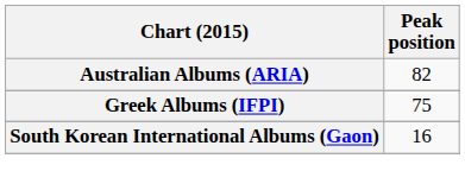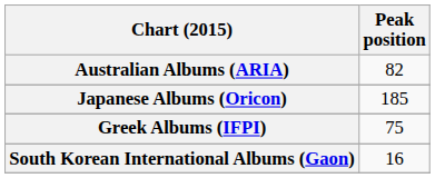 <table class="wikitable sortable plainrowheaders" style="text-align:center">
 <tr>
 <th scope="col">Chart (2015)</th>
 <th scope="col">Peak<br>position</th>
 </tr>
 <tr>
 <th scope="row">Australian Albums (<a href='#'>ARIA</a>)</th>
 <td>82</td>
 </tr>
 <tr>
 </tr>
 <tr>
 </tr>
 <tr>
 </tr>
 <tr>
+</tr>
+<tr>
+<th scope="row">Japanese Albums (<a href='#'>Oricon</a>)</th>
+<td>185</td>
 </tr>
 <tr>
 </tr>
 <tr>
 <th scope="row">Greek Albums (<a href='#'>IFPI</a>)</th>
 <td>75</td>
 </tr>
 <tr>
 </tr>
 <tr>
 </tr>
 <tr>
 <th scope="row">South Korean International Albums (<a href='#'>Gaon</a>)</th>
 <td>16</td>
 </tr>
 <tr>
 </tr>
 <tr>
 </tr>
 <tr>
 </tr>
 <tr>
 </tr>
 </table>
